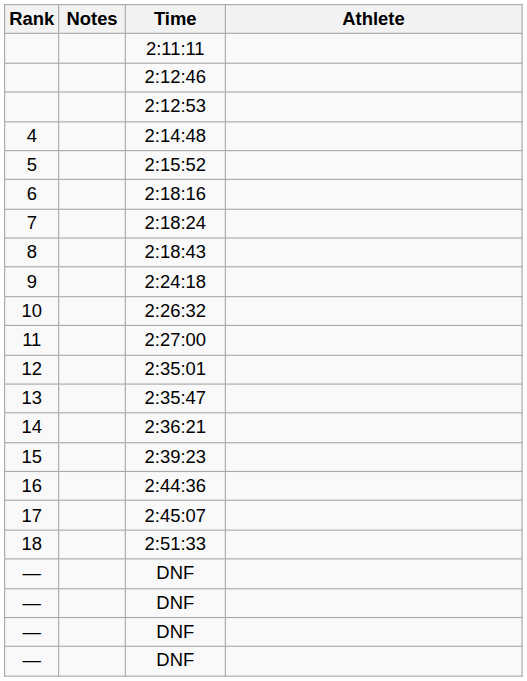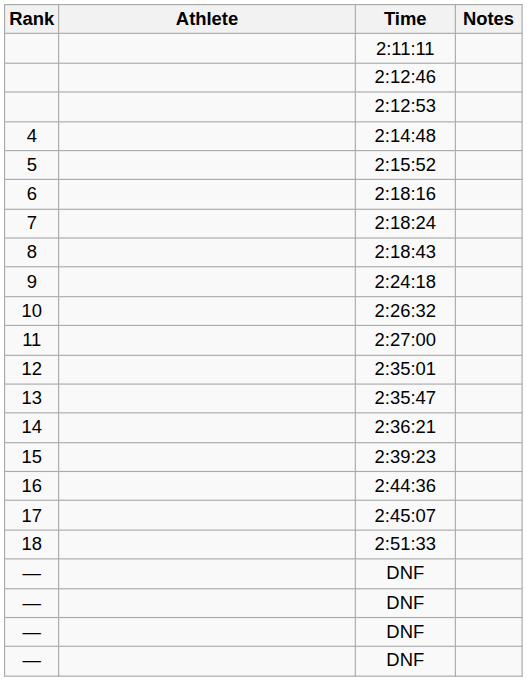 <table class="wikitable" style="text-align:center">
 <tr>
 <th width=40>Rank</th>
+<th width=250>Athlete</th>
+<th width=80>Time</th>
 <th width=50>Notes</th>
-<th width=80>Time</th>
-<th width=250>Athlete</th>
 </tr>
 <tr>
 <td></td>
+<td align=left></td>
+<td>2:11:11</td>
 <td></td>
-<td>2:11:11</td>
-<td align=left></td>
 </tr>
 <tr>
 <td></td>
+<td align=left></td>
+<td>2:12:46</td>
 <td></td>
-<td>2:12:46</td>
-<td align=left></td>
 </tr>
 <tr>
 <td></td>
+<td align=left></td>
+<td>2:12:53</td>
 <td></td>
-<td>2:12:53</td>
-<td align=left></td>
 </tr>
 <tr>
 <td>4</td>
+<td align=left></td>
+<td>2:14:48</td>
 <td></td>
-<td>2:14:48</td>
-<td align=left></td>
 </tr>
 <tr>
 <td>5</td>
+<td align=left></td>
+<td>2:15:52</td>
 <td></td>
-<td>2:15:52</td>
-<td align=left></td>
 </tr>
 <tr>
 <td>6</td>
+<td align=left></td>
+<td>2:18:16</td>
 <td></td>
-<td>2:18:16</td>
-<td align=left></td>
 </tr>
 <tr>
 <td>7</td>
+<td align=left></td>
+<td>2:18:24</td>
 <td></td>
-<td>2:18:24</td>
-<td align=left></td>
 </tr>
 <tr>
 <td>8</td>
+<td align=left></td>
+<td>2:18:43</td>
 <td></td>
-<td>2:18:43</td>
-<td align=left></td>
 </tr>
 <tr>
 <td>9</td>
+<td align=left></td>
+<td>2:24:18</td>
 <td></td>
-<td>2:24:18</td>
-<td align=left></td>
 </tr>
 <tr>
 <td>10</td>
+<td align=left></td>
+<td>2:26:32</td>
 <td></td>
-<td>2:26:32</td>
-<td align=left></td>
 </tr>
 <tr>
 <td>11</td>
+<td align=left></td>
+<td>2:27:00</td>
 <td></td>
-<td>2:27:00</td>
-<td align=left></td>
 </tr>
 <tr>
 <td>12</td>
+<td align=left></td>
+<td>2:35:01</td>
 <td></td>
-<td>2:35:01</td>
-<td align=left></td>
 </tr>
 <tr>
 <td>13</td>
+<td align=left></td>
+<td>2:35:47</td>
 <td></td>
-<td>2:35:47</td>
-<td align=left></td>
 </tr>
 <tr>
 <td>14</td>
+<td align=left></td>
+<td>2:36:21</td>
 <td></td>
-<td>2:36:21</td>
-<td align=left></td>
 </tr>
 <tr>
 <td>15</td>
+<td align=left></td>
+<td>2:39:23</td>
 <td></td>
-<td>2:39:23</td>
-<td align=left></td>
 </tr>
 <tr>
 <td>16</td>
+<td align=left></td>
+<td>2:44:36</td>
 <td></td>
-<td>2:44:36</td>
-<td align=left></td>
 </tr>
 <tr>
 <td>17</td>
+<td align=left></td>
+<td>2:45:07</td>
 <td></td>
-<td>2:45:07</td>
-<td align=left></td>
 </tr>
 <tr>
 <td>18</td>
+<td align=left></td>
+<td>2:51:33</td>
 <td></td>
-<td>2:51:33</td>
-<td align=left></td>
 </tr>
 <tr>
 <td>—</td>
+<td align=left></td>
+<td>DNF</td>
 <td></td>
-<td>DNF</td>
-<td align=left></td>
 </tr>
 <tr>
 <td>—</td>
+<td align=left></td>
+<td>DNF</td>
 <td></td>
-<td>DNF</td>
-<td align=left></td>
 </tr>
 <tr>
 <td>—</td>
+<td align=left></td>
+<td>DNF</td>
 <td></td>
-<td>DNF</td>
-<td align=left></td>
 </tr>
 <tr>
 <td>—</td>
+<td align=left></td>
+<td>DNF</td>
 <td></td>
-<td>DNF</td>
-<td align=left></td>
 </tr>
 </table>
